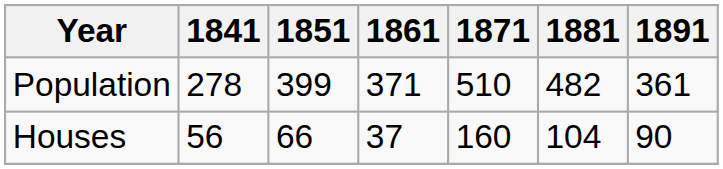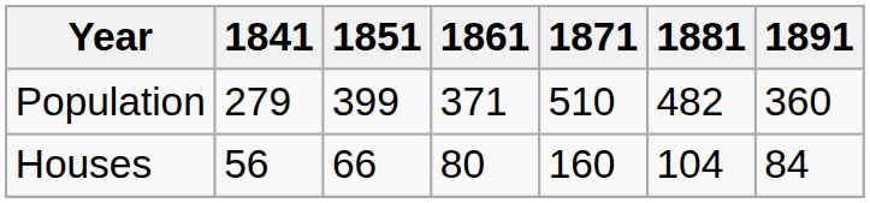 <table class="wikitable">
 <tr>
 <th>Year</th>
 <th>1841</th>
 <th>1851</th>
 <th>1861</th>
 <th>1871</th>
 <th>1881</th>
 <th>1891</th>
 </tr>
 <tr>
 <td>Population</td>
-<td>278</td>
+<td>279</td>
 <td>399</td>
 <td>371</td>
 <td>510</td>
 <td>482</td>
-<td>361</td>
+<td>360</td>
 </tr>
 <tr>
 <td>Houses</td>
 <td>56</td>
 <td>66</td>
-<td>37</td>
+<td>80</td>
 <td>160</td>
 <td>104</td>
-<td>90</td>
+<td>84</td>
 </tr>
 <tr>
 </tr>
 </table>
